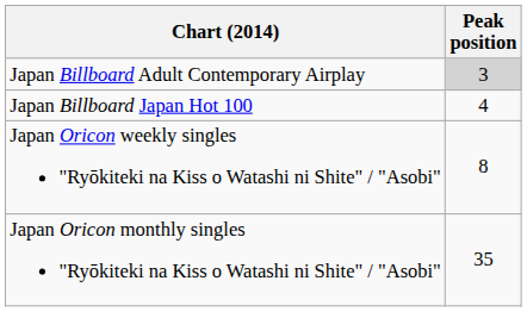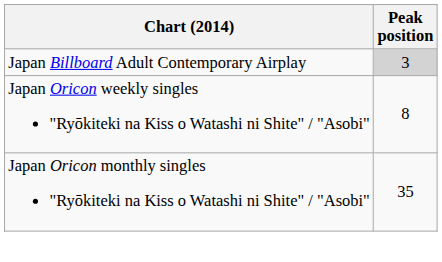 <table class="wikitable sortable">
 <tr>
 <th>Chart (2014)</th>
 <th>Peak<br>position</th>
 </tr>
 <tr>
 <td>Japan <em><a href='#'>Billboard</a></em> Adult Contemporary Airplay</td>
 <td align="center" style="background: lightgrey;">3</td>
 </tr>
 <tr>
-<td>Japan <em>Billboard</em> <a href='#'>Japan Hot 100</a></td>
-<td align="center">4</td>
-</tr>
-<tr>
 <td>Japan <em><a href='#'>Oricon</a></em> weekly singles<br><ul><li>"Ryōkiteki na Kiss o Watashi ni Shite" / "Asobi"</li></ul></td>
 <td align="center">8</td>
 </tr>
 <tr>
 <td>Japan <em>Oricon</em> monthly singles<br><ul><li>"Ryōkiteki na Kiss o Watashi ni Shite" / "Asobi"</li></ul></td>
 <td align="center">35</td>
 </tr>
 </table>
